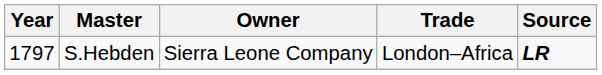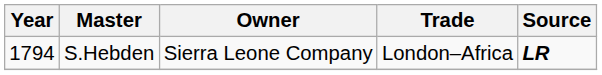 <table class=" wikitable">
 <tr>
 <th>Year</th>
 <th>Master</th>
 <th>Owner</th>
 <th>Trade</th>
 <th>Source</th>
 </tr>
 <tr>
-<td>1797</td>
+<td>1794</td>
 <td>S.Hebden</td>
 <td>Sierra Leone Company</td>
 <td>London–Africa</td>
 <td><strong><em>LR</em></strong></td>
 </tr>
 <tr>
 </tr>
 </table>
